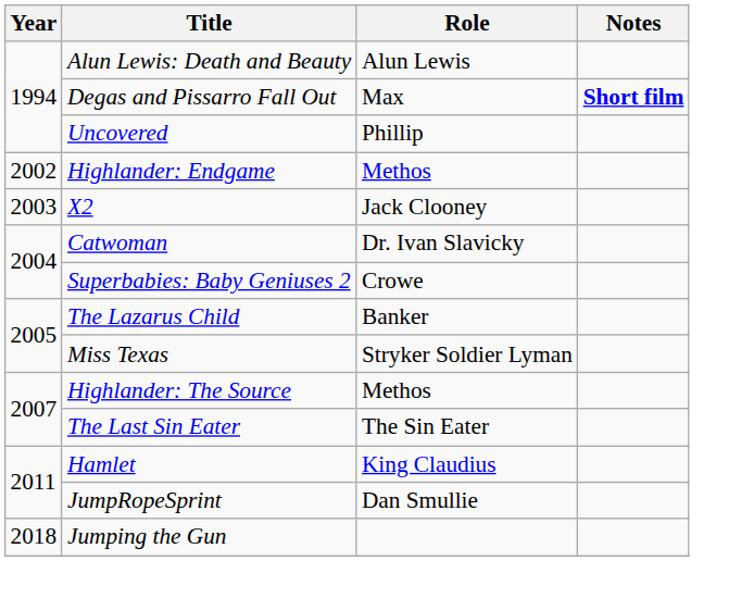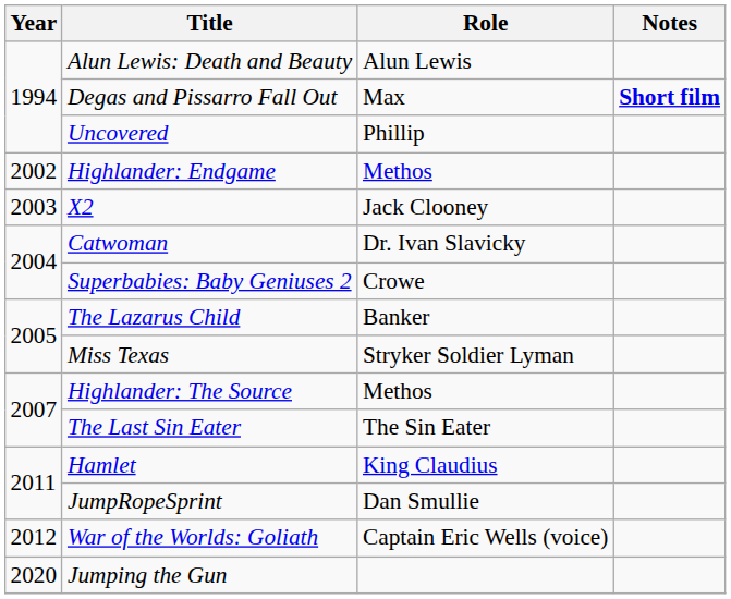 <table class="wikitable sortable">
 <tr>
 <th>Year</th>
 <th>Title</th>
 <th>Role</th>
 <th class="unsortable">Notes</th>
 </tr>
 <tr>
 <td rowspan="3">1994</td>
 <td><em>Alun Lewis: Death and Beauty</em></td>
 <td>Alun Lewis</td>
 <td></td>
 </tr>
 <tr>
 <td><em>Degas and Pissarro Fall Out</em></td>
 <td>Max</td>
 <td><strong><a href='#'>Short film</a></strong></td>
 </tr>
 <tr>
 <td><em><a href='#'>Uncovered</a></em></td>
 <td>Phillip</td>
 <td></td>
 </tr>
 <tr>
 <td>2002</td>
 <td><em><a href='#'>Highlander: Endgame</a></em></td>
 <td><a href='#'>Methos</a></td>
 <td></td>
 </tr>
 <tr>
 <td>2003</td>
 <td><em><a href='#'>X2</a></em></td>
 <td>Jack Clooney</td>
 <td></td>
 </tr>
 <tr>
 <td rowspan="2">2004</td>
 <td><em><a href='#'>Catwoman</a></em></td>
 <td>Dr. Ivan Slavicky</td>
 <td></td>
 </tr>
 <tr>
 <td><em><a href='#'>Superbabies: Baby Geniuses 2</a></em></td>
 <td>Crowe</td>
 <td></td>
 </tr>
 <tr>
 <td rowspan="2">2005</td>
 <td><em><a href='#'>The Lazarus Child</a></em></td>
 <td>Banker</td>
 <td></td>
 </tr>
 <tr>
 <td><em>Miss Texas</em></td>
 <td>Stryker Soldier Lyman</td>
 <td></td>
 </tr>
 <tr>
 <td rowspan="2">2007</td>
 <td><em><a href='#'>Highlander: The Source</a></em></td>
 <td>Methos</td>
 <td></td>
 </tr>
 <tr>
 <td><em><a href='#'>The Last Sin Eater</a></em></td>
 <td>The Sin Eater</td>
 <td></td>
 </tr>
 <tr>
 <td rowspan="2">2011</td>
 <td><em><a href='#'>Hamlet</a></em></td>
 <td><a href='#'>King Claudius</a></td>
 <td></td>
 </tr>
 <tr>
 <td><em>JumpRopeSprint</em></td>
 <td>Dan Smullie</td>
 <td></td>
 </tr>
 <tr>
-<td>2018</td>
+<td>2012</td>
+<td><em><a href='#'>War of the Worlds: Goliath</a></em></td>
+<td>Captain Eric Wells (voice)</td>
+<td></td>
+</tr>
+<tr>
+<td>2020</td>
 <td><em>Jumping the Gun</em></td>
 <td></td>
 <td></td>
 </tr>
 <tr>
 </tr>
 </table>
